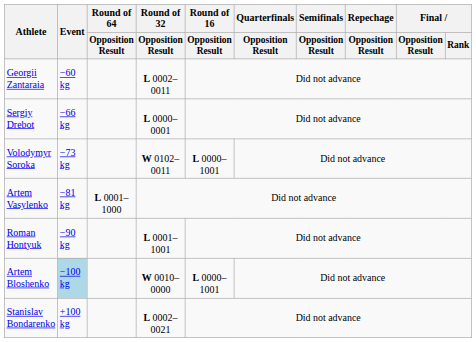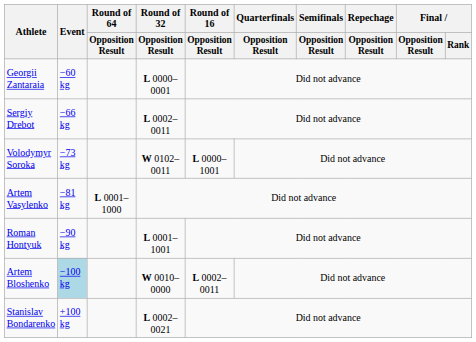 <table class="wikitable" style="font-size:90%">
 <tr>
 <th rowspan="2">Athlete</th>
 <th rowspan="2">Event</th>
 <th>Round of 64</th>
 <th>Round of 32</th>
 <th>Round of 16</th>
 <th>Quarterfinals</th>
 <th>Semifinals</th>
 <th>Repechage</th>
 <th colspan=2>Final / </th>
 </tr>
 <tr style="font-size:95%">
 <th>Opposition<br>Result</th>
 <th>Opposition<br>Result</th>
 <th>Opposition<br>Result</th>
 <th>Opposition<br>Result</th>
 <th>Opposition<br>Result</th>
 <th>Opposition<br>Result</th>
 <th>Opposition<br>Result</th>
 <th>Rank</th>
 </tr>
 <tr align=center>
 <td align=left><a href='#'>Georgii Zantaraia</a></td>
 <td align=left><a href='#'>−60 kg</a></td>
 <td></td>
-<td><br><strong>L</strong> 0002–0011</td>
+<td><br><strong>L</strong> 0000–0001</td>
 <td colspan=6>Did not advance</td>
 </tr>
 <tr align=center>
 <td align=left><a href='#'>Sergiy Drebot</a></td>
 <td align=left><a href='#'>−66 kg</a></td>
 <td></td>
-<td><br><strong>L</strong> 0000–0001</td>
+<td><br><strong>L</strong> 0002–0011</td>
 <td colspan=6>Did not advance</td>
 </tr>
 <tr align=center>
 <td align=left><a href='#'>Volodymyr Soroka</a></td>
 <td align=left><a href='#'>−73 kg</a></td>
 <td></td>
 <td><br><strong>W</strong> 0102–0011</td>
 <td><br><strong>L</strong> 0000–1001</td>
 <td colspan=5>Did not advance</td>
 </tr>
 <tr align=center>
 <td align=left><a href='#'>Artem Vasylenko</a></td>
 <td align=left><a href='#'>−81 kg</a></td>
 <td><br><strong>L</strong> 0001–1000</td>
 <td colspan=7>Did not advance</td>
 </tr>
 <tr align=center>
 <td align=left><a href='#'>Roman Hontyuk</a></td>
 <td align=left><a href='#'>−90 kg</a></td>
 <td></td>
 <td><br><strong>L</strong> 0001–1001</td>
 <td colspan=6>Did not advance</td>
 </tr>
 <tr align=center>
 <td align=left><a href='#'>Artem Bloshenko</a></td>
 <td align=left style="background: lightblue;"><a href='#'>−100 kg</a></td>
 <td></td>
 <td><br><strong>W</strong> 0010–0000</td>
-<td><br><strong>L</strong> 0000–1001</td>
+<td><br><strong>L</strong> 0002–0011</td>
 <td colspan=5>Did not advance</td>
 </tr>
 <tr align=center>
 <td align=left><a href='#'>Stanislav Bondarenko</a></td>
 <td align=left><a href='#'>+100 kg</a></td>
 <td></td>
 <td><br><strong>L</strong> 0002–0021</td>
 <td colspan=6>Did not advance</td>
 </tr>
 </table>
